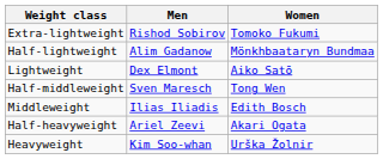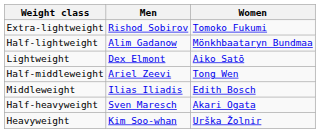 <table class="wikitable">
 <tr>
 <th><strong>Weight class</strong></th>
 <th><strong>Men</strong></th>
 <th>Women</th>
 </tr>
 <tr>
 <td>Extra-lightweight</td>
 <td><a href='#'>Rishod Sobirov</a></td>
 <td><a href='#'>Tomoko Fukumi</a></td>
 </tr>
 <tr>
 <td>Half-lightweight</td>
 <td><a href='#'>Alim Gadanow</a></td>
 <td><a href='#'>Mönkhbaataryn Bundmaa</a></td>
 </tr>
 <tr>
 <td>Lightweight</td>
 <td><a href='#'>Dex Elmont</a></td>
 <td><a href='#'>Aiko Satō</a></td>
 </tr>
 <tr>
 <td>Half-middleweight</td>
-<td><a href='#'>Sven Maresch</a></td>
+<td><a href='#'>Ariel Zeevi</a></td>
 <td><a href='#'>Tong Wen</a></td>
 </tr>
 <tr>
 <td>Middleweight</td>
 <td><a href='#'>Ilias Iliadis</a></td>
 <td><a href='#'>Edith Bosch</a></td>
 </tr>
 <tr>
 <td>Half-heavyweight</td>
-<td><a href='#'>Ariel Zeevi</a></td>
+<td><a href='#'>Sven Maresch</a></td>
 <td><a href='#'>Akari Ogata</a></td>
 </tr>
 <tr>
 <td>Heavyweight</td>
 <td><a href='#'>Kim Soo-whan</a></td>
 <td><a href='#'>Urška Žolnir</a></td>
 </tr>
 </table>
